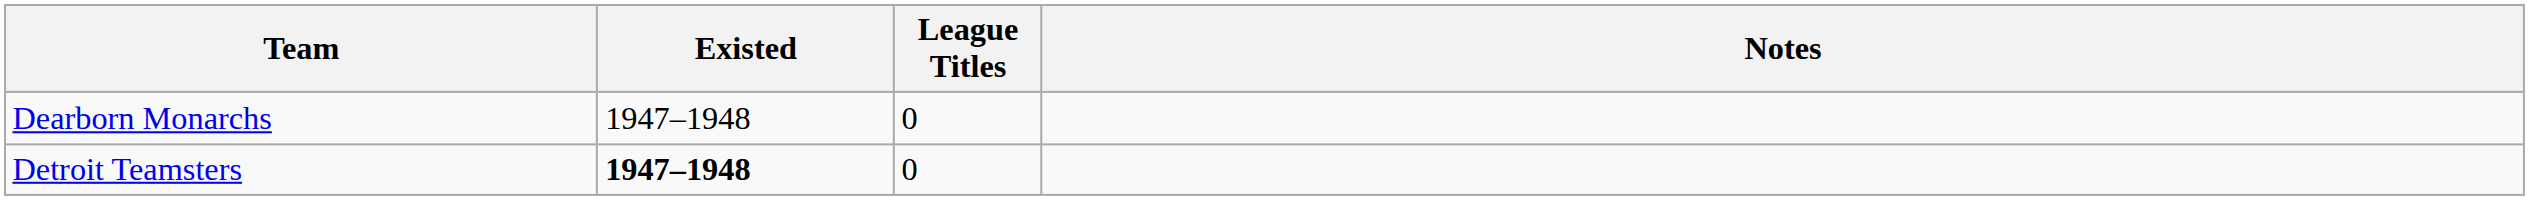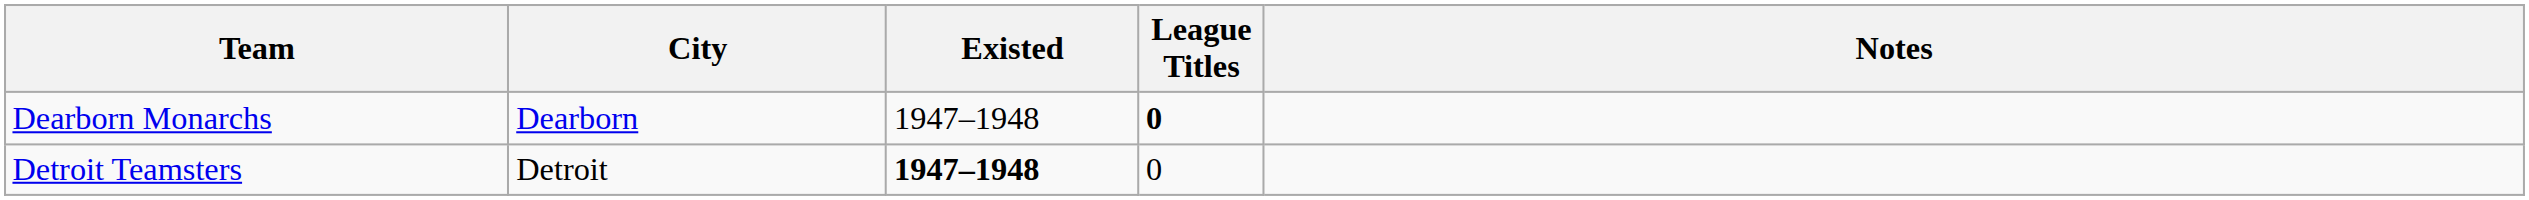 <table class="wikitable">
 <tr>
 <th bgcolor="#DDDDFF" width="20%">Team</th>
+<th bgcolor="#DDDDFF" width="15%">City</th>
 <th bgcolor="#DDDDFF" width="10%">Existed</th>
 <th bgcolor="#DDDDFF" width="5%">League Titles</th>
 <th bgcolor="#DDDDFF" width="50%">Notes</th>
 </tr>
 <tr>
 <td><a href='#'>Dearborn Monarchs</a></td>
+<td><a href='#'>Dearborn</a></td>
 <td>1947–1948</td>
-<td>0</td>
+<td><strong>0</strong></td>
 <td></td>
 </tr>
 <tr>
 <td><a href='#'>Detroit Teamsters</a></td>
+<td>Detroit</td>
 <td><strong>1947–1948</strong></td>
 <td>0</td>
 <td></td>
 </tr>
 </table>
